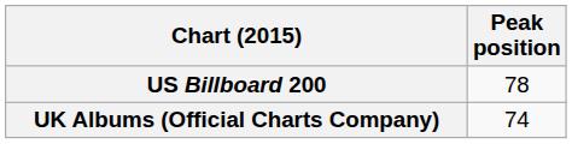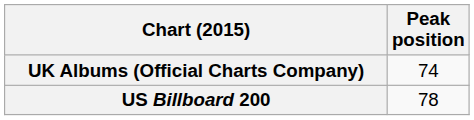 <table class="wikitable sortable plainrowheaders" border="1">
 <tr>
 <th scope="col" style="width:20em;">Chart (2015)</th>
 <th scope="col">Peak<br>position</th>
 </tr>
 <tr>
+<th scope="row">UK Albums (Official Charts Company)</th>
+<td align="center">74</td>
+</tr>
+<tr>
 <th scope="row">US <em>Billboard</em> 200</th>
 <td align="center">78</td>
 </tr>
-<tr>
-<th scope="row">UK Albums (Official Charts Company)</th>
-<td align="center">74</td>
-</tr>
 </table>
